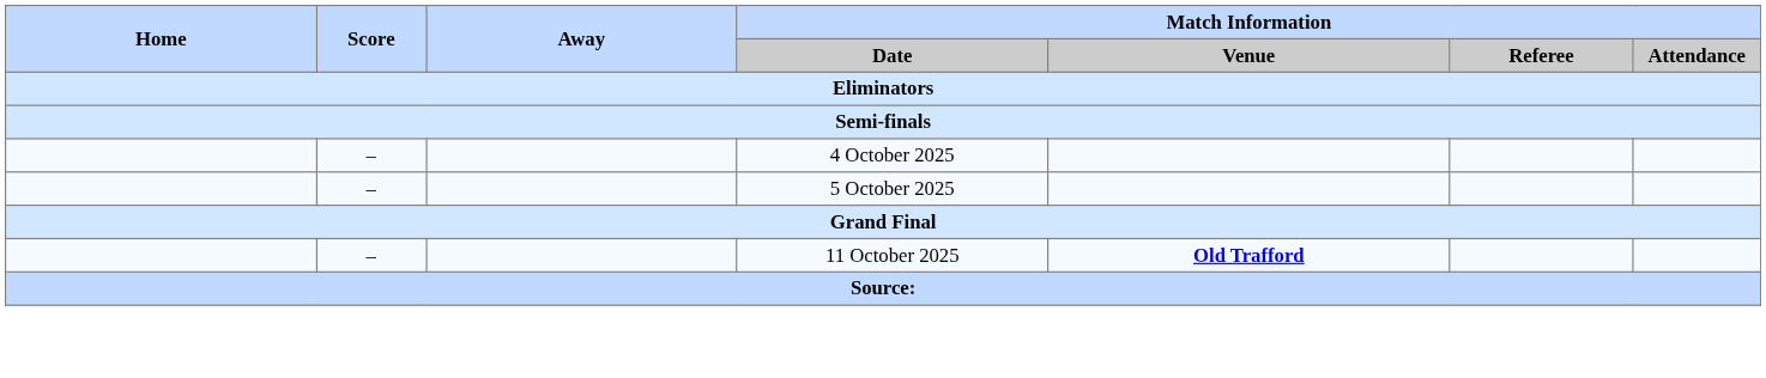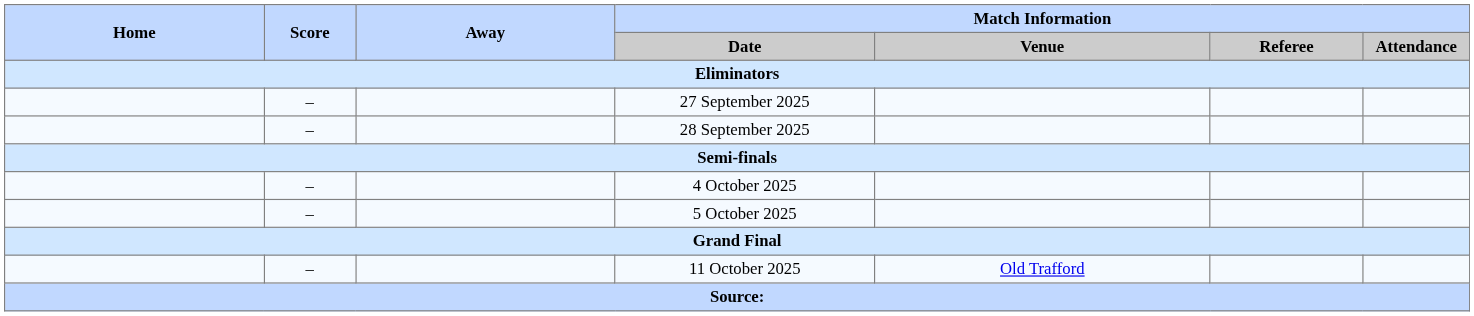 <table border=1 style="border-collapse:collapse; font-size:90%; text-align:center;" cellpadding=3 cellspacing=0 width=100%>
 <tr style="background:#c1d8ff;">
 <th scope="col" rowspan=2 width=17%>Home</th>
 <th scope="col" rowspan=2 width=6%>Score</th>
 <th scope="col" rowspan=2 width=17%>Away</th>
 <th colspan=4>Match Information</th>
 </tr>
 <tr style="background:#cccccc;">
 <th scope="col" width=17%>Date</th>
 <th scope="col" width=22%>Venue</th>
 <th scope="col" width=10%>Referee</th>
 <th scope="col" width=7%>Attendance</th>
 </tr>
 <tr style="background:#d0e7ff;">
 <td colspan=7><strong>Eliminators</strong></td>
+</tr>
+<tr style="background:#f5faff;">
+<td style="text-align:left;"></td>
+<td>–</td>
+<td style="text-align:left;"></td>
+<td>27 September 2025</td>
+<td></td>
+<td></td>
+<td></td>
+</tr>
+<tr style="background:#f5faff;">
+<td style="text-align:left;"></td>
+<td>–</td>
+<td style="text-align:left;"></td>
+<td>28 September 2025</td>
+<td></td>
+<td></td>
+<td></td>
 </tr>
 <tr style="background:#d0e7ff;">
 <td colspan=7><strong>Semi-finals</strong></td>
 </tr>
 <tr style="background:#f5faff;">
 <td style="text-align:left;"></td>
 <td>–</td>
 <td style="text-align:left;"></td>
 <td>4 October 2025</td>
 <td></td>
 <td></td>
 <td></td>
 </tr>
 <tr style="background:#f5faff;">
 <td style="text-align:left;"></td>
 <td>–</td>
 <td style="text-align:left;"></td>
 <td>5 October 2025</td>
 <td></td>
 <td></td>
 <td></td>
 </tr>
 <tr style="background:#d0e7ff;">
 <td colspan=7><strong>Grand Final</strong></td>
 </tr>
 <tr style="background:#f5faff;">
 <td style="text-align:left;"></td>
 <td>–</td>
 <td style="text-align:left;"></td>
 <td>11 October 2025</td>
-<td><strong><a href='#'>Old Trafford</a></strong></td>
+<td><a href='#'>Old Trafford</a></td>
 <td></td>
 <td></td>
 </tr>
 <tr style="background:#c1d8ff;">
 <th colspan=7>Source:</th>
 </tr>
 </table>
